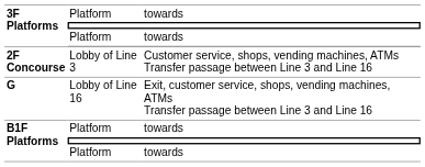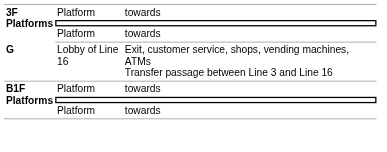 <table table border=0 cellspacing=0 cellpadding=3>
 <tr>
 <td style="border-top:solid 1px gray;" rowspan=3 valign=top><strong>3F<br> Platforms</strong></td>
 <td style="border-top:solid 1px gray;" valign=top>Platform</td>
 <td style="border-top:solid 1px gray;" valign=top>  towards  </td>
 </tr>
 <tr>
 <td style="border-right:solid 2px black;border-left:solid 2px black;border-top:solid 2px black;border-bottom:solid 2px black;text-align:center;" colspan=2></td>
 </tr>
 <tr>
 <td style="border-bottom:solid 1px gray;">Platform</td>
 <td style="border-bottom:solid 1px gray;">  towards   </td>
-</tr>
-<tr>
-<td style="border-bottom:solid 1px gray; border-top:solid 1px gray;" valign=top width=50><strong>2F<br>Concourse</strong></td>
-<td style="border-bottom:solid 1px gray; border-top:solid 1px gray;" valign=top width=100>Lobby of Line 3</td>
-<td style="border-bottom:solid 1px gray; border-top:solid 1px gray;" valign=top width=390>Customer service, shops, vending machines, ATMs<br>Transfer passage between Line 3 and Line 16</td>
 </tr>
 <tr>
 <td style="border-bottom:solid 1px gray;" width=50 valign=top><strong>G</strong></td>
 <td style="border-bottom:solid 1px gray;" width=100 valign=top>Lobby of Line 16</td>
 <td style="border-bottom:solid 1px gray;" width=390 valign=top>Exit, customer service, shops, vending machines, ATMs<br>Transfer passage between Line 3 and Line 16</td>
 </tr>
 <tr>
 <td style="border-bottom:solid 1px gray;" rowspan=3 valign=top><strong>B1F<br> Platforms</strong></td>
 <td>Platform</td>
 <td>  towards  </td>
 </tr>
 <tr>
 <td style="border-right:solid 2px black;border-left:solid 2px black;border-top:solid 2px black;border-bottom:solid 2px black;text-align:center;" colspan=2></td>
 </tr>
 <tr>
 <td style="border-bottom:solid 1px gray;">Platform</td>
 <td style="border-bottom:solid 1px gray;">  towards   </td>
 </tr>
 </table>
